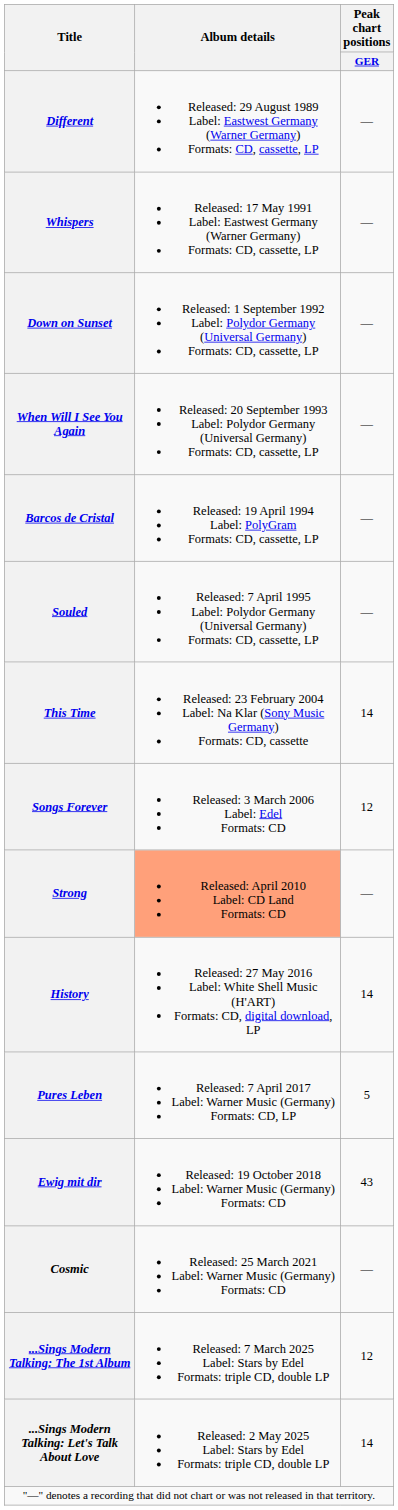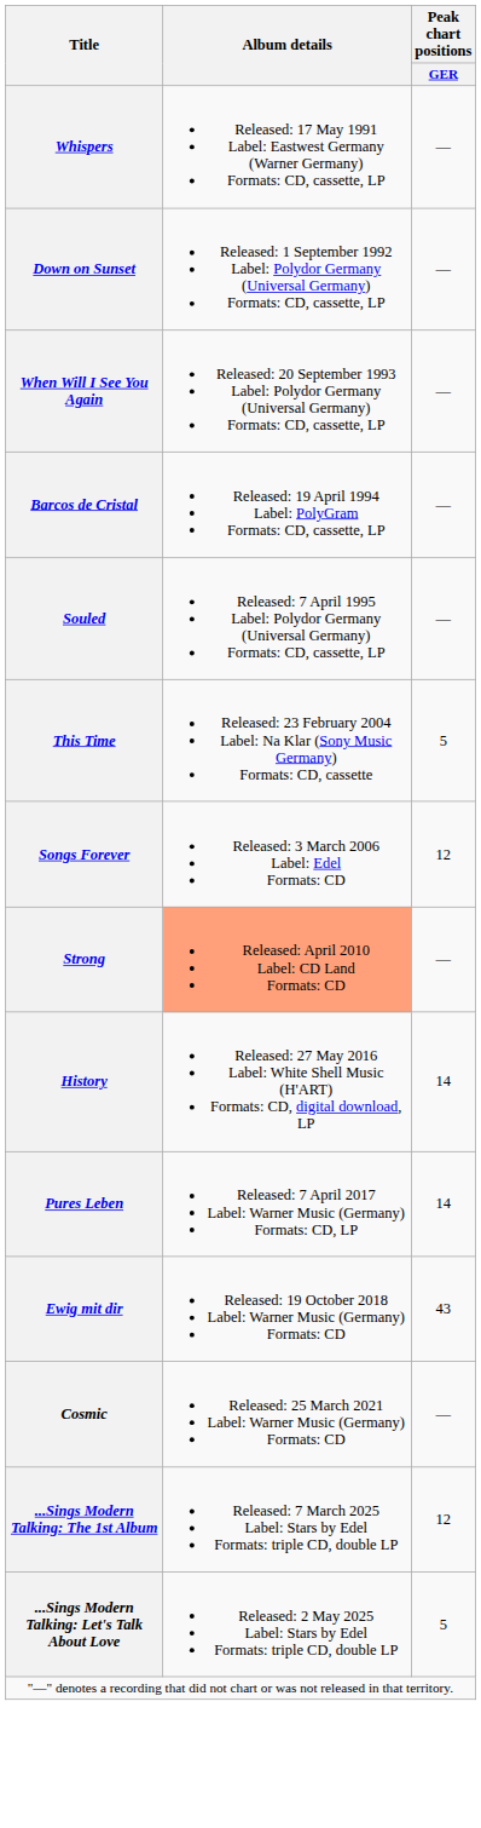 <table class="wikitable plainrowheaders" style="text-align:center;">
 <tr>
 <th scope="col" rowspan="2" style="width:10em;">Title</th>
 <th scope="col" rowspan="2" style="width:16em;">Album details</th>
 <th scope="col" colspan="1">Peak chart positions</th>
 </tr>
 <tr>
 <th scope="col" style="width:2.5em;font-size:90%;"><a href='#'>GER</a><br></th>
-</tr>
-<tr>
-<th scope="row"><em><a href='#'>Different</a></em></th>
-<td><br><ul><li>Released: 29 August 1989</li><li>Label: <a href='#'>Eastwest Germany</a> (<a href='#'>Warner Germany</a>)</li><li>Formats: <a href='#'>CD</a>, <a href='#'>cassette</a>, <a href='#'>LP</a></li></ul></td>
-<td>—</td>
 </tr>
 <tr>
 <th scope="row"><em><a href='#'>Whispers</a></em></th>
 <td><br><ul><li>Released: 17 May 1991</li><li>Label: Eastwest Germany (Warner Germany)</li><li>Formats: CD, cassette, LP</li></ul></td>
 <td>—</td>
 </tr>
 <tr>
 <th scope="row"><em><a href='#'>Down on Sunset</a></em></th>
 <td><br><ul><li>Released: 1 September 1992</li><li>Label: <a href='#'>Polydor Germany</a> (<a href='#'>Universal Germany</a>)</li><li>Formats: CD, cassette, LP</li></ul></td>
 <td>—</td>
 </tr>
 <tr>
 <th scope="row"><em><a href='#'>When Will I See You Again</a></em></th>
 <td><br><ul><li>Released: 20 September 1993</li><li>Label: Polydor Germany (Universal Germany)</li><li>Formats: CD, cassette, LP</li></ul></td>
 <td>—</td>
 </tr>
 <tr>
 <th scope="row"><em><a href='#'>Barcos de Cristal</a></em></th>
 <td><br><ul><li>Released: 19 April 1994</li><li>Label: <a href='#'>PolyGram</a></li><li>Formats: CD, cassette, LP</li></ul></td>
 <td>—</td>
 </tr>
 <tr>
 <th scope="row"><em><a href='#'>Souled</a></em></th>
 <td><br><ul><li>Released: 7 April 1995</li><li>Label: Polydor Germany (Universal Germany)</li><li>Formats: CD, cassette, LP</li></ul></td>
 <td>—</td>
 </tr>
 <tr>
 <th scope="row"><em><a href='#'>This Time</a></em></th>
 <td><br><ul><li>Released: 23 February 2004</li><li>Label: Na Klar (<a href='#'>Sony Music Germany</a>)</li><li>Formats: CD, cassette</li></ul></td>
-<td>14</td>
+<td>5</td>
 </tr>
 <tr>
 <th scope="row"><em><a href='#'>Songs Forever</a></em></th>
 <td><br><ul><li>Released: 3 March 2006</li><li>Label: <a href='#'>Edel</a></li><li>Formats: CD</li></ul></td>
 <td>12</td>
 </tr>
 <tr>
 <th scope="row"><em><a href='#'>Strong</a></em></th>
 <td style="background: lightsalmon;"><br><ul><li>Released: April 2010</li><li>Label: CD Land</li><li>Formats: CD</li></ul></td>
 <td>—</td>
 </tr>
 <tr>
 <th scope="row"><em><a href='#'>History</a></em></th>
 <td><br><ul><li>Released: 27 May 2016</li><li>Label: White Shell Music (H'ART)</li><li>Formats: CD, <a href='#'>digital download</a>, LP</li></ul></td>
 <td>14</td>
 </tr>
 <tr>
 <th scope="row"><em><a href='#'>Pures Leben</a></em></th>
 <td><br><ul><li>Released: 7 April 2017</li><li>Label: Warner Music (Germany)</li><li>Formats: CD, LP</li></ul></td>
-<td>5</td>
+<td>14</td>
 </tr>
 <tr>
 <th scope="row"><em><a href='#'>Ewig mit dir</a></em></th>
 <td><br><ul><li>Released: 19 October 2018</li><li>Label: Warner Music (Germany)</li><li>Formats: CD</li></ul></td>
 <td>43</td>
 </tr>
 <tr>
 <th scope="row"><em>Cosmic</em></th>
 <td><br><ul><li>Released: 25 March 2021</li><li>Label: Warner Music (Germany)</li><li>Formats: CD</li></ul></td>
 <td>—</td>
 </tr>
 <tr>
 <th scope="row"><em><a href='#'>...Sings Modern Talking: The 1st Album</a></em></th>
 <td><br><ul><li>Released: 7 March 2025</li><li>Label: Stars by Edel</li><li>Formats: triple CD, double LP</li></ul></td>
 <td>12</td>
 </tr>
 <tr>
 <th scope="row"><em>...Sings Modern Talking: Let's Talk About Love</em></th>
 <td><br><ul><li>Released: 2 May 2025</li><li>Label: Stars by Edel</li><li>Formats: triple CD, double LP</li></ul></td>
-<td>14</td>
+<td>5</td>
 </tr>
 <tr>
 <td colspan="3" style="font-size:90%">"—" denotes a recording that did not chart or was not released in that territory.</td>
 </tr>
 </table>
